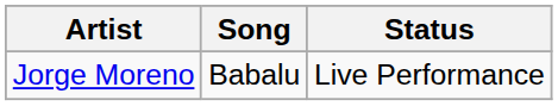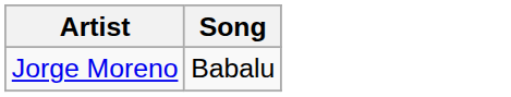 <table class="sortable wikitable"  style="font-size:85%">
 <tr>
 <th>Artist</th>
 <th>Song</th>
-<th>Status</th>
 </tr>
 <tr>
 <td> <a href='#'>Jorge Moreno</a></td>
 <td>Babalu</td>
-<td>Live Performance</td>
 </tr>
 </table>
